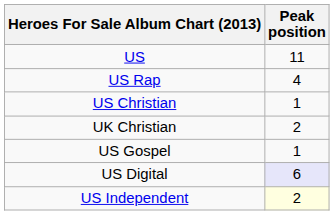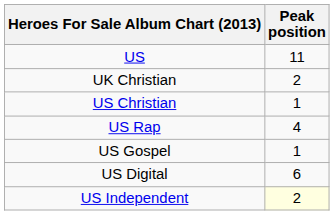 <table class="wikitable sortable plainrowheaders" style="text-align:center">
 <tr>
 <th scope="col">Heroes For Sale Album Chart (2013)</th>
 <th scope="col">Peak<br>position</th>
 </tr>
 <tr>
 <td><a href='#'>US</a></td>
 <td>11</td>
 </tr>
 <tr>
-<td><a href='#'>US Rap</a></td>
-<td>4</td>
+<td>UK Christian</td>
+<td>2</td>
 </tr>
 <tr>
 <td><a href='#'>US Christian</a></td>
 <td>1</td>
 </tr>
 <tr>
-<td>UK Christian</td>
-<td>2</td>
+<td><a href='#'>US Rap</a></td>
+<td>4</td>
 </tr>
 <tr>
 <td>US Gospel</td>
 <td>1</td>
 </tr>
 <tr>
 <td>US Digital</td>
-<td style="background: lavender;">6</td>
+<td>6</td>
 </tr>
 <tr>
 <td><a href='#'>US Independent</a></td>
 <td style="background: lightyellow;">2</td>
 </tr>
 </table>
